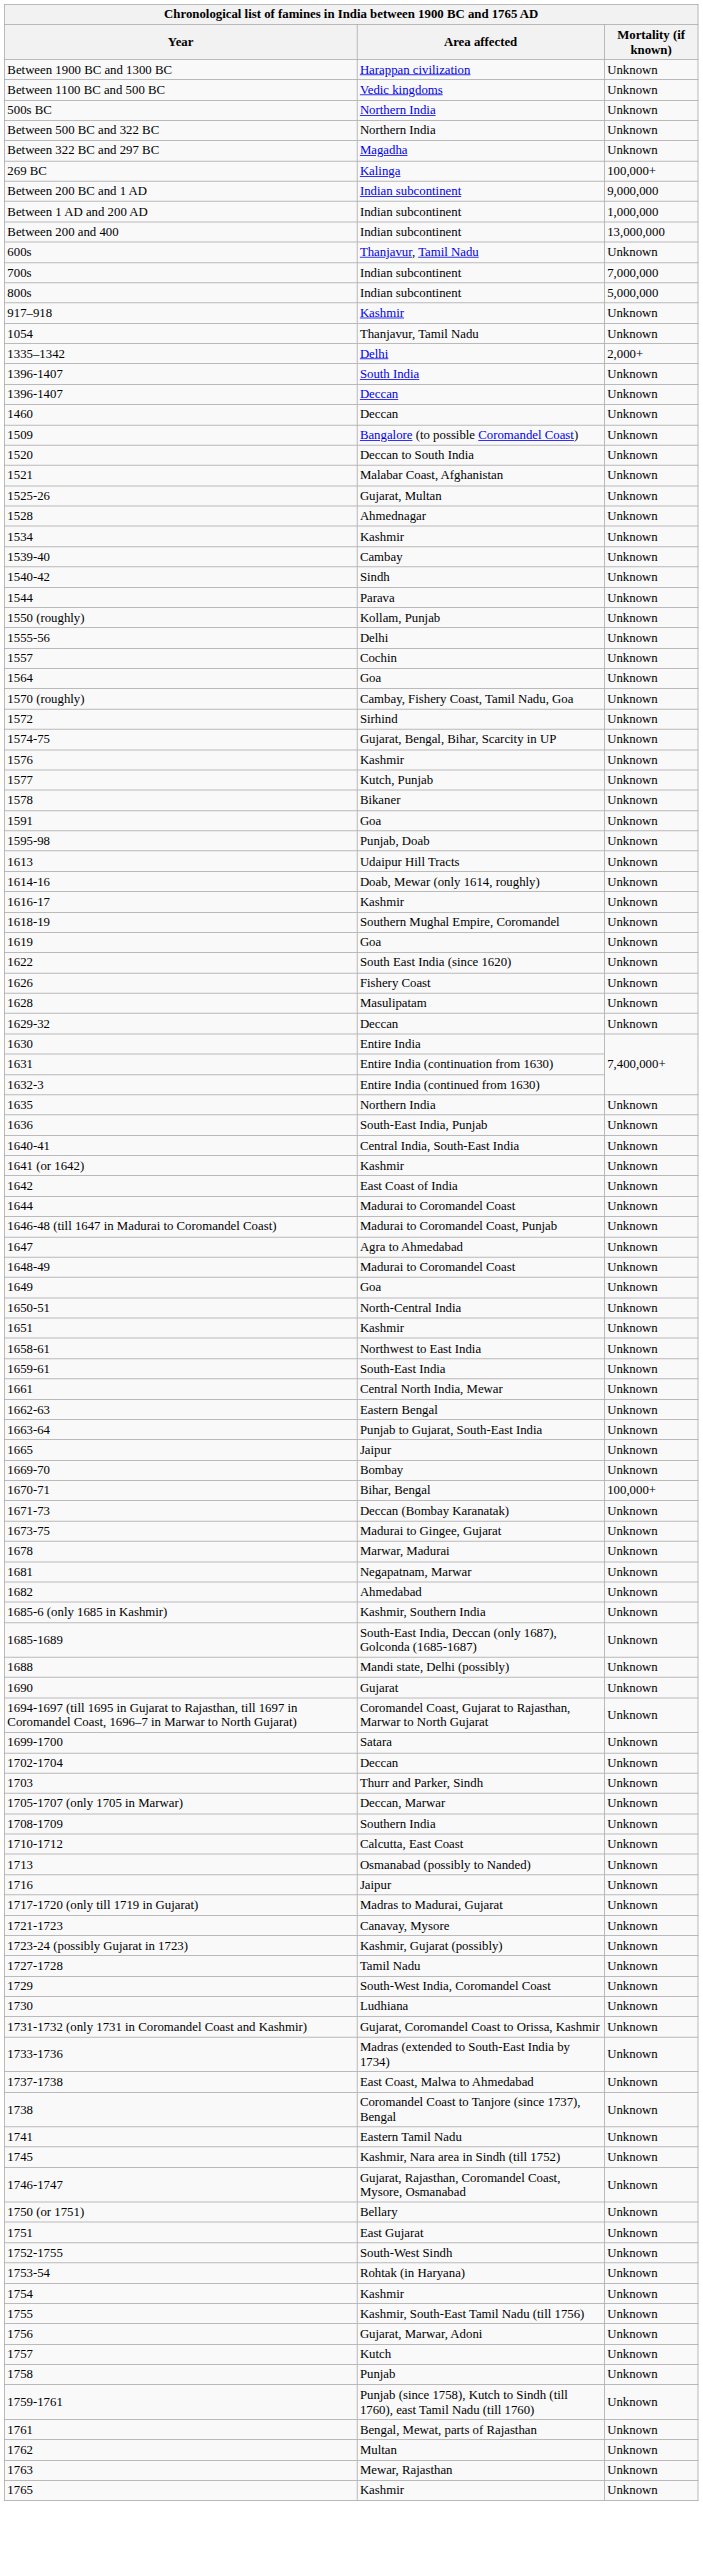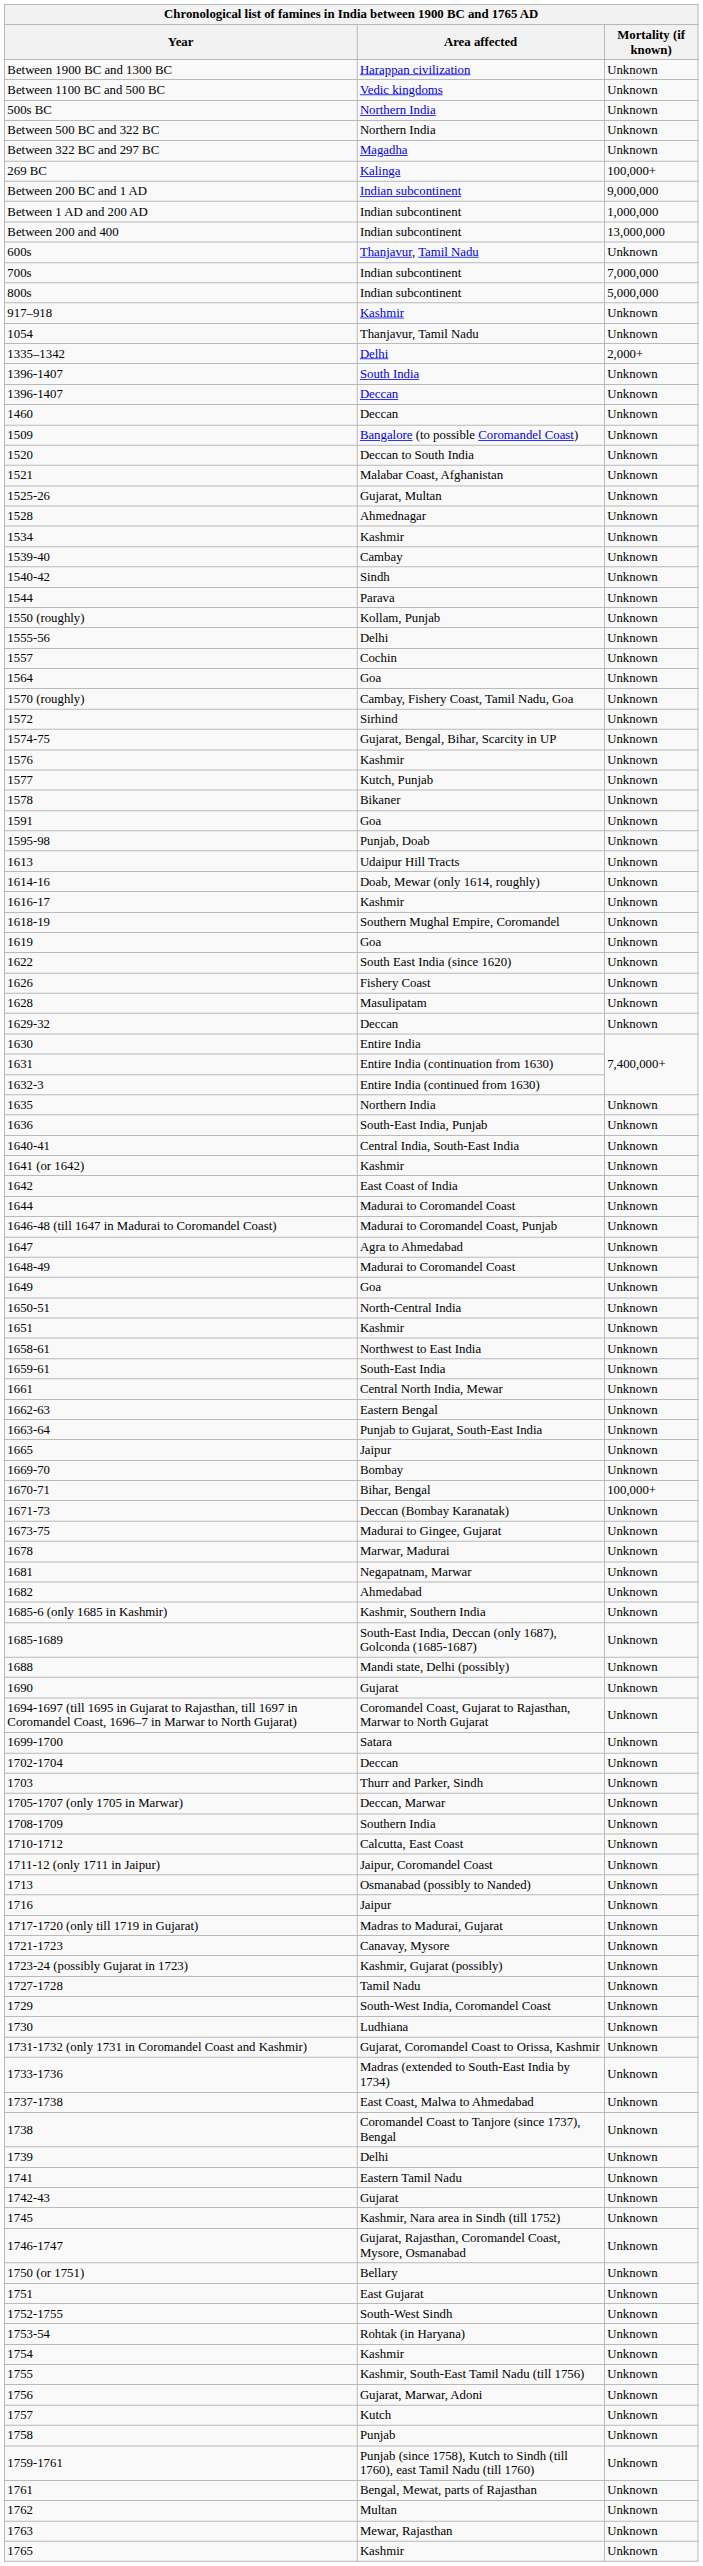 <table class="wikitable sortable">
 <tr>
 <th colspan="3">Chronological list of famines in India between 1900 BC and 1765 AD</th>
 </tr>
 <tr>
 <th>Year</th>
 <th>Area affected</th>
 <th data-sort-type="number">Mortality (if known)</th>
 </tr>
 <tr>
 <td>Between 1900 BC and 1300 BC</td>
 <td><a href='#'>Harappan civilization</a></td>
 <td>Unknown</td>
 </tr>
 <tr>
 <td>Between 1100 BC and 500 BC</td>
 <td><a href='#'>Vedic kingdoms</a></td>
 <td>Unknown</td>
 </tr>
 <tr>
 <td>500s BC</td>
 <td><a href='#'>Northern India</a></td>
 <td>Unknown</td>
 </tr>
 <tr>
 <td>Between 500 BC and 322 BC</td>
 <td>Northern India</td>
 <td>Unknown</td>
 </tr>
 <tr>
 <td>Between 322 BC and 297 BC</td>
 <td><a href='#'>Magadha</a></td>
 <td>Unknown</td>
 </tr>
 <tr>
 <td>269 BC</td>
 <td><a href='#'>Kalinga</a></td>
 <td>100,000+</td>
 </tr>
 <tr>
 <td>Between 200 BC and 1 AD</td>
 <td><a href='#'>Indian subcontinent</a></td>
 <td>9,000,000</td>
 </tr>
 <tr>
 <td>Between 1 AD and 200 AD</td>
 <td>Indian subcontinent</td>
 <td>1,000,000</td>
 </tr>
 <tr>
 <td>Between 200 and 400</td>
 <td>Indian subcontinent</td>
 <td>13,000,000</td>
 </tr>
 <tr>
 <td>600s</td>
 <td><a href='#'>Thanjavur</a>, <a href='#'>Tamil Nadu</a></td>
 <td>Unknown</td>
 </tr>
 <tr>
 <td>700s</td>
 <td>Indian subcontinent</td>
 <td>7,000,000</td>
 </tr>
 <tr>
 <td>800s</td>
 <td>Indian subcontinent</td>
 <td>5,000,000</td>
 </tr>
 <tr>
 <td>917–918</td>
 <td><a href='#'>Kashmir</a></td>
 <td>Unknown</td>
 </tr>
 <tr>
 <td>1054</td>
 <td>Thanjavur, Tamil Nadu</td>
 <td>Unknown</td>
 </tr>
 <tr>
 <td>1335–1342</td>
 <td><a href='#'>Delhi</a></td>
 <td>2,000+</td>
 </tr>
 <tr>
 <td>1396-1407</td>
 <td><a href='#'>South India</a></td>
 <td>Unknown</td>
 </tr>
 <tr>
 <td>1396-1407</td>
 <td><a href='#'>Deccan</a></td>
 <td>Unknown</td>
 </tr>
 <tr>
 <td>1460</td>
 <td>Deccan</td>
 <td>Unknown</td>
 </tr>
 <tr>
 <td>1509</td>
 <td><a href='#'>Bangalore</a> (to possible <a href='#'>Coromandel Coast</a>)</td>
 <td>Unknown</td>
 </tr>
 <tr>
 <td>1520</td>
 <td>Deccan to South India</td>
 <td>Unknown</td>
 </tr>
 <tr>
 <td>1521</td>
 <td>Malabar Coast, Afghanistan</td>
 <td>Unknown</td>
 </tr>
 <tr>
 <td>1525-26</td>
 <td>Gujarat, Multan</td>
 <td>Unknown</td>
 </tr>
 <tr>
 <td>1528</td>
 <td>Ahmednagar</td>
 <td>Unknown</td>
 </tr>
 <tr>
 <td>1534</td>
 <td>Kashmir</td>
 <td>Unknown</td>
 </tr>
 <tr>
 <td>1539-40</td>
 <td>Cambay</td>
 <td>Unknown</td>
 </tr>
 <tr>
 <td>1540-42</td>
 <td>Sindh</td>
 <td>Unknown</td>
 </tr>
 <tr>
 <td>1544</td>
 <td>Parava</td>
 <td>Unknown</td>
 </tr>
 <tr>
 <td>1550 (roughly)</td>
 <td>Kollam, Punjab</td>
 <td>Unknown</td>
 </tr>
 <tr>
 <td>1555-56</td>
 <td>Delhi</td>
 <td>Unknown</td>
 </tr>
 <tr>
 <td>1557</td>
 <td>Cochin</td>
 <td>Unknown</td>
 </tr>
 <tr>
 <td>1564</td>
 <td>Goa</td>
 <td>Unknown</td>
 </tr>
 <tr>
 <td>1570 (roughly)</td>
 <td>Cambay, Fishery Coast, Tamil Nadu, Goa</td>
 <td>Unknown</td>
 </tr>
 <tr>
 <td>1572</td>
 <td>Sirhind</td>
 <td>Unknown</td>
 </tr>
 <tr>
 <td>1574-75</td>
 <td>Gujarat, Bengal, Bihar, Scarcity in UP</td>
 <td>Unknown</td>
 </tr>
 <tr>
 <td>1576</td>
 <td>Kashmir</td>
 <td>Unknown</td>
 </tr>
 <tr>
 <td>1577</td>
 <td>Kutch, Punjab</td>
 <td>Unknown</td>
 </tr>
 <tr>
 <td>1578</td>
 <td>Bikaner</td>
 <td>Unknown</td>
 </tr>
 <tr>
 <td>1591</td>
 <td>Goa</td>
 <td>Unknown</td>
 </tr>
 <tr>
 <td>1595-98</td>
 <td>Punjab, Doab</td>
 <td>Unknown</td>
 </tr>
 <tr>
 <td>1613</td>
 <td>Udaipur Hill Tracts</td>
 <td>Unknown</td>
 </tr>
 <tr>
 <td>1614-16</td>
 <td>Doab, Mewar (only 1614, roughly)</td>
 <td>Unknown</td>
 </tr>
 <tr>
 <td>1616-17</td>
 <td>Kashmir</td>
 <td>Unknown</td>
 </tr>
 <tr>
 <td>1618-19</td>
 <td>Southern Mughal Empire, Coromandel</td>
 <td>Unknown</td>
 </tr>
 <tr>
 <td>1619</td>
 <td>Goa</td>
 <td>Unknown</td>
 </tr>
 <tr>
 <td>1622</td>
 <td>South East India (since 1620)</td>
 <td>Unknown</td>
 </tr>
 <tr>
 <td>1626</td>
 <td>Fishery Coast</td>
 <td>Unknown</td>
 </tr>
 <tr>
 <td>1628</td>
 <td>Masulipatam</td>
 <td>Unknown</td>
 </tr>
 <tr>
 <td>1629-32</td>
 <td>Deccan</td>
 <td>Unknown</td>
 </tr>
 <tr>
 <td>1630</td>
 <td>Entire India</td>
 <td rowspan="3">7,400,000+</td>
 </tr>
 <tr>
 <td>1631</td>
 <td>Entire India (continuation from 1630)</td>
 </tr>
 <tr>
 <td>1632-3</td>
 <td>Entire India (continued from 1630)</td>
 </tr>
 <tr>
 <td>1635</td>
 <td>Northern India</td>
 <td>Unknown</td>
 </tr>
 <tr>
 <td>1636</td>
 <td>South-East India, Punjab</td>
 <td>Unknown</td>
 </tr>
 <tr>
 <td>1640-41</td>
 <td>Central India, South-East India</td>
 <td>Unknown</td>
 </tr>
 <tr>
 <td>1641 (or 1642)</td>
 <td>Kashmir</td>
 <td>Unknown</td>
 </tr>
 <tr>
 <td>1642</td>
 <td>East Coast of India</td>
 <td>Unknown</td>
 </tr>
 <tr>
 <td>1644</td>
 <td>Madurai to Coromandel Coast</td>
 <td>Unknown</td>
 </tr>
 <tr>
 <td>1646-48 (till 1647 in Madurai to Coromandel Coast)</td>
 <td>Madurai to Coromandel Coast, Punjab</td>
 <td>Unknown</td>
 </tr>
 <tr>
 <td>1647</td>
 <td>Agra to Ahmedabad</td>
 <td>Unknown</td>
 </tr>
 <tr>
 <td>1648-49</td>
 <td>Madurai to Coromandel Coast</td>
 <td>Unknown</td>
 </tr>
 <tr>
 <td>1649</td>
 <td>Goa</td>
 <td>Unknown</td>
 </tr>
 <tr>
 <td>1650-51</td>
 <td>North-Central India</td>
 <td>Unknown</td>
 </tr>
 <tr>
 <td>1651</td>
 <td>Kashmir</td>
 <td>Unknown</td>
 </tr>
 <tr>
 <td>1658-61</td>
 <td>Northwest to East India</td>
 <td>Unknown</td>
 </tr>
 <tr>
 <td>1659-61</td>
 <td>South-East India</td>
 <td>Unknown</td>
 </tr>
 <tr>
 <td>1661</td>
 <td>Central North India, Mewar</td>
 <td>Unknown</td>
 </tr>
 <tr>
 <td>1662-63</td>
 <td>Eastern Bengal</td>
 <td>Unknown</td>
 </tr>
 <tr>
 <td>1663-64</td>
 <td>Punjab to Gujarat, South-East India</td>
 <td>Unknown</td>
 </tr>
 <tr>
 <td>1665</td>
 <td>Jaipur</td>
 <td>Unknown</td>
 </tr>
 <tr>
 <td>1669-70</td>
 <td>Bombay</td>
 <td>Unknown</td>
 </tr>
 <tr>
 <td>1670-71</td>
 <td>Bihar, Bengal</td>
 <td>100,000+</td>
 </tr>
 <tr>
 <td>1671-73</td>
 <td>Deccan (Bombay Karanatak)</td>
 <td>Unknown</td>
 </tr>
 <tr>
 <td>1673-75</td>
 <td>Madurai to Gingee, Gujarat</td>
 <td>Unknown</td>
 </tr>
 <tr>
 <td>1678</td>
 <td>Marwar, Madurai</td>
 <td>Unknown</td>
 </tr>
 <tr>
 <td>1681</td>
 <td>Negapatnam, Marwar</td>
 <td>Unknown</td>
 </tr>
 <tr>
 <td>1682</td>
 <td>Ahmedabad</td>
 <td>Unknown</td>
 </tr>
 <tr>
 <td>1685-6 (only 1685 in Kashmir)</td>
 <td>Kashmir, Southern India</td>
 <td>Unknown</td>
 </tr>
 <tr>
 <td>1685-1689</td>
 <td>South-East India, Deccan (only 1687), Golconda (1685-1687)</td>
 <td>Unknown</td>
 </tr>
 <tr>
 <td>1688</td>
 <td>Mandi state, Delhi (possibly)</td>
 <td>Unknown</td>
 </tr>
 <tr>
 <td>1690</td>
 <td>Gujarat</td>
 <td>Unknown</td>
 </tr>
 <tr>
 <td>1694-1697 (till 1695 in Gujarat to Rajasthan, till 1697 in Coromandel Coast, 1696–7 in Marwar to North Gujarat)</td>
 <td>Coromandel Coast, Gujarat to Rajasthan, Marwar to North Gujarat</td>
 <td>Unknown</td>
 </tr>
 <tr>
 <td>1699-1700</td>
 <td>Satara</td>
 <td>Unknown</td>
 </tr>
 <tr>
 <td>1702-1704</td>
 <td>Deccan</td>
 <td>Unknown</td>
 </tr>
 <tr>
 <td>1703</td>
 <td>Thurr and Parker, Sindh</td>
 <td>Unknown</td>
 </tr>
 <tr>
 <td>1705-1707 (only 1705 in Marwar)</td>
 <td>Deccan, Marwar</td>
 <td>Unknown</td>
 </tr>
 <tr>
 <td>1708-1709</td>
 <td>Southern India</td>
 <td>Unknown</td>
 </tr>
 <tr>
 <td>1710-1712</td>
 <td>Calcutta, East Coast</td>
 <td>Unknown</td>
 </tr>
 <tr>
+<td>1711-12 (only 1711 in Jaipur)</td>
+<td>Jaipur, Coromandel Coast</td>
+<td>Unknown</td>
+</tr>
+<tr>
 <td>1713</td>
 <td>Osmanabad (possibly to Nanded)</td>
 <td>Unknown</td>
 </tr>
 <tr>
 <td>1716</td>
 <td>Jaipur</td>
 <td>Unknown</td>
 </tr>
 <tr>
 <td>1717-1720 (only till 1719 in Gujarat)</td>
 <td>Madras to Madurai, Gujarat</td>
 <td>Unknown</td>
 </tr>
 <tr>
 <td>1721-1723</td>
 <td>Canavay, Mysore</td>
 <td>Unknown</td>
 </tr>
 <tr>
 <td>1723-24 (possibly Gujarat in 1723)</td>
 <td>Kashmir, Gujarat (possibly)</td>
 <td>Unknown</td>
 </tr>
 <tr>
 <td>1727-1728</td>
 <td>Tamil Nadu</td>
 <td>Unknown</td>
 </tr>
 <tr>
 <td>1729</td>
 <td>South-West India, Coromandel Coast</td>
 <td>Unknown</td>
 </tr>
 <tr>
 <td>1730</td>
 <td>Ludhiana</td>
 <td>Unknown</td>
 </tr>
 <tr>
 <td>1731-1732 (only 1731 in Coromandel Coast and Kashmir)</td>
 <td>Gujarat, Coromandel Coast to Orissa, Kashmir</td>
 <td>Unknown</td>
 </tr>
 <tr>
 <td>1733-1736</td>
 <td>Madras (extended to South-East India by 1734)</td>
 <td>Unknown</td>
 </tr>
 <tr>
 <td>1737-1738</td>
 <td>East Coast, Malwa to Ahmedabad</td>
 <td>Unknown</td>
 </tr>
 <tr>
 <td>1738</td>
 <td>Coromandel Coast to Tanjore (since 1737), Bengal</td>
 <td>Unknown</td>
 </tr>
 <tr>
+<td>1739</td>
+<td>Delhi</td>
+<td>Unknown</td>
+</tr>
+<tr>
 <td>1741</td>
 <td>Eastern Tamil Nadu</td>
+<td>Unknown</td>
+</tr>
+<tr>
+<td>1742-43</td>
+<td>Gujarat</td>
 <td>Unknown</td>
 </tr>
 <tr>
 <td>1745</td>
 <td>Kashmir, Nara area in Sindh (till 1752)</td>
 <td>Unknown</td>
 </tr>
 <tr>
 <td>1746-1747</td>
 <td>Gujarat, Rajasthan, Coromandel Coast, Mysore, Osmanabad</td>
 <td>Unknown</td>
 </tr>
 <tr>
 <td>1750 (or 1751)</td>
 <td>Bellary</td>
 <td>Unknown</td>
 </tr>
 <tr>
 <td>1751</td>
 <td>East Gujarat</td>
 <td>Unknown</td>
 </tr>
 <tr>
 <td>1752-1755</td>
 <td>South-West Sindh</td>
 <td>Unknown</td>
 </tr>
 <tr>
 <td>1753-54</td>
 <td>Rohtak (in Haryana)</td>
 <td>Unknown</td>
 </tr>
 <tr>
 <td>1754</td>
 <td>Kashmir</td>
 <td>Unknown</td>
 </tr>
 <tr>
 <td>1755</td>
 <td>Kashmir, South-East Tamil Nadu (till 1756)</td>
 <td>Unknown</td>
 </tr>
 <tr>
 <td>1756</td>
 <td>Gujarat, Marwar, Adoni</td>
 <td>Unknown</td>
 </tr>
 <tr>
 <td>1757</td>
 <td>Kutch</td>
 <td>Unknown</td>
 </tr>
 <tr>
 <td>1758</td>
 <td>Punjab</td>
 <td>Unknown</td>
 </tr>
 <tr>
 <td>1759-1761</td>
 <td>Punjab (since 1758), Kutch to Sindh (till 1760), east Tamil Nadu (till 1760)</td>
 <td>Unknown</td>
 </tr>
 <tr>
 <td>1761</td>
 <td>Bengal, Mewat, parts of Rajasthan</td>
 <td>Unknown</td>
 </tr>
 <tr>
 <td>1762</td>
 <td>Multan</td>
 <td>Unknown</td>
 </tr>
 <tr>
 <td>1763</td>
 <td>Mewar, Rajasthan</td>
 <td>Unknown</td>
 </tr>
 <tr>
 <td>1765</td>
 <td>Kashmir</td>
 <td>Unknown</td>
 </tr>
 </table>
